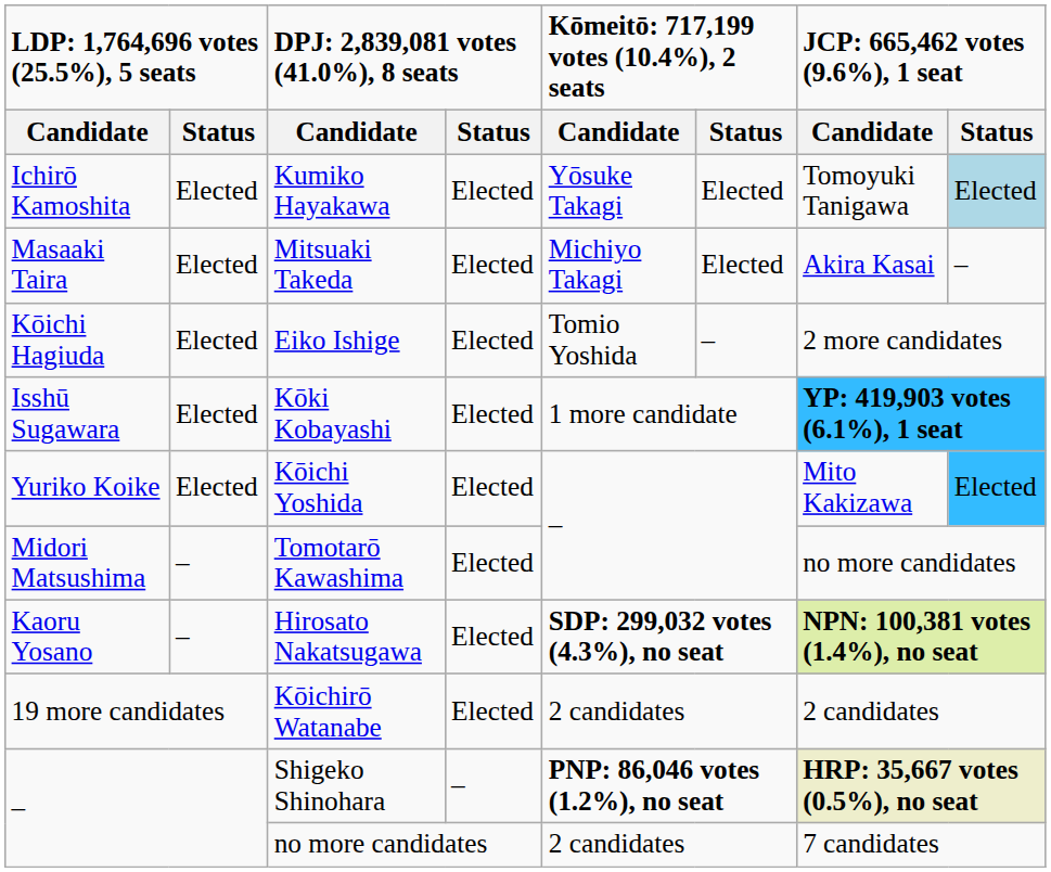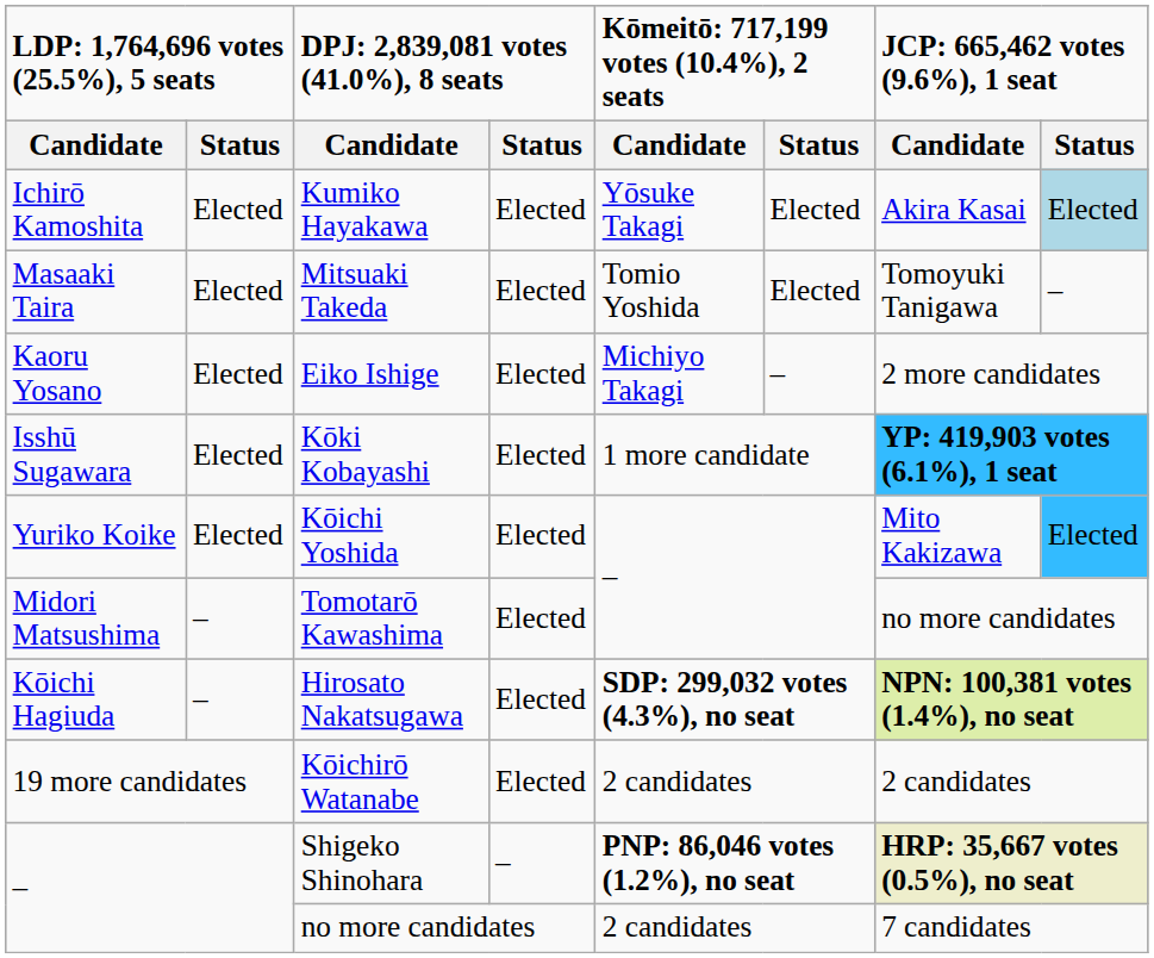 <table class="wikitable">
 <tr>
 <td colspan="2" ><strong>LDP: 1,764,696 votes (25.5%), 5 seats</strong></td>
 <td colspan="2" ><strong>DPJ: 2,839,081 votes (41.0%), 8 seats</strong></td>
 <td colspan="2" ><strong>Kōmeitō: 717,199 votes (10.4%), 2 seats</strong></td>
 <td colspan="2" ><strong>JCP: 665,462 votes (9.6%), 1 seat</strong></td>
 </tr>
 <tr>
 <th>Candidate</th>
 <th>Status</th>
 <th>Candidate</th>
 <th>Status</th>
 <th>Candidate</th>
 <th>Status</th>
 <th>Candidate</th>
 <th>Status</th>
 </tr>
 <tr>
 <td><a href='#'>Ichirō Kamoshita</a></td>
 <td>Elected</td>
 <td><a href='#'>Kumiko Hayakawa</a></td>
 <td>Elected</td>
 <td><a href='#'>Yōsuke Takagi</a></td>
 <td>Elected</td>
-<td>Tomoyuki Tanigawa</td>
+<td><a href='#'>Akira Kasai</a></td>
 <td style="background: lightblue;">Elected</td>
 </tr>
 <tr>
 <td><a href='#'>Masaaki Taira</a></td>
 <td>Elected</td>
 <td><a href='#'>Mitsuaki Takeda</a></td>
 <td>Elected</td>
-<td><a href='#'>Michiyo Takagi</a></td>
+<td>Tomio Yoshida</td>
 <td>Elected</td>
-<td><a href='#'>Akira Kasai</a></td>
+<td>Tomoyuki Tanigawa</td>
 <td>–</td>
 </tr>
 <tr>
-<td><a href='#'>Kōichi Hagiuda</a></td>
+<td><a href='#'>Kaoru Yosano</a></td>
 <td>Elected</td>
 <td><a href='#'>Eiko Ishige</a></td>
 <td>Elected</td>
-<td>Tomio Yoshida</td>
+<td><a href='#'>Michiyo Takagi</a></td>
 <td>–</td>
 <td colspan="2">2 more candidates</td>
 </tr>
 <tr>
 <td><a href='#'>Isshū Sugawara</a></td>
 <td>Elected</td>
 <td><a href='#'>Kōki Kobayashi</a></td>
 <td>Elected</td>
 <td colspan="2">1 more candidate</td>
 <td colspan="5" style="background:#3bf;"><strong>YP: 419,903 votes (6.1%), 1 seat</strong></td>
 </tr>
 <tr>
 <td><a href='#'>Yuriko Koike</a></td>
 <td>Elected</td>
 <td><a href='#'>Kōichi Yoshida</a></td>
 <td>Elected</td>
 <td rowspan="2" colspan="2">–</td>
 <td><a href='#'>Mito Kakizawa</a></td>
 <td style="background:#3bf;">Elected</td>
 </tr>
 <tr>
 <td><a href='#'>Midori Matsushima</a></td>
 <td>–</td>
 <td><a href='#'>Tomotarō Kawashima</a></td>
 <td>Elected</td>
 <td colspan="2">no more candidates</td>
 </tr>
 <tr>
-<td><a href='#'>Kaoru Yosano</a></td>
+<td><a href='#'>Kōichi Hagiuda</a></td>
 <td>–</td>
 <td><a href='#'>Hirosato Nakatsugawa</a></td>
 <td>Elected</td>
 <td colspan="2" ><strong>SDP: 299,032 votes (4.3%), no seat</strong></td>
 <td colspan="2" style="background:#dea;"><strong>NPN: 100,381 votes (1.4%), no seat</strong></td>
 </tr>
 <tr>
 <td colspan="2">19 more candidates</td>
 <td><a href='#'>Kōichirō Watanabe</a></td>
 <td>Elected</td>
 <td colspan="2">2 candidates</td>
 <td colspan="2">2 candidates</td>
 </tr>
 <tr>
 <td rowspan="2" colspan="2">–</td>
 <td>Shigeko Shinohara</td>
 <td>–</td>
 <td colspan="2" ><strong>PNP: 86,046 votes (1.2%), no seat</strong></td>
 <td colspan="2" style="background:#eec;"><strong>HRP: 35,667 votes (0.5%), no seat</strong></td>
 </tr>
 <tr>
 <td colspan="2">no more candidates</td>
 <td colspan="2">2 candidates</td>
 <td colspan="2">7 candidates</td>
 </tr>
 </table>
